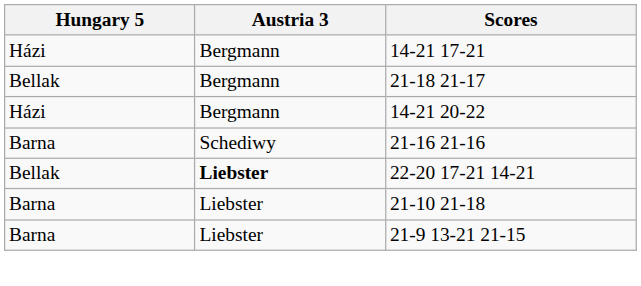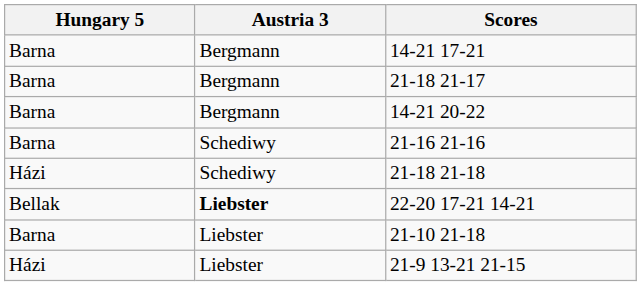 <table class="wikitable">
 <tr>
 <th width=150> Hungary 5</th>
 <th width=150> Austria 3</th>
 <th width=200>Scores</th>
 </tr>
 <tr>
-<td>Házi</td>
+<td>Barna</td>
 <td>Bergmann</td>
 <td>14-21 17-21</td>
 </tr>
 <tr>
-<td>Bellak</td>
+<td>Barna</td>
 <td>Bergmann</td>
 <td>21-18 21-17</td>
 </tr>
 <tr>
-<td>Házi</td>
+<td>Barna</td>
 <td>Bergmann</td>
 <td>14-21 20-22</td>
 </tr>
 <tr>
 <td>Barna</td>
 <td>Schediwy</td>
 <td>21-16 21-16</td>
+</tr>
+<tr>
+<td>Házi</td>
+<td>Schediwy</td>
+<td>21-18 21-18</td>
 </tr>
 <tr>
 <td>Bellak</td>
 <td><strong>Liebster</strong></td>
 <td>22-20 17-21 14-21</td>
 </tr>
 <tr>
 <td>Barna</td>
 <td>Liebster</td>
 <td>21-10 21-18</td>
 </tr>
 <tr>
-<td>Barna</td>
+<td>Házi</td>
 <td>Liebster</td>
 <td>21-9 13-21 21-15</td>
 </tr>
 </table>
